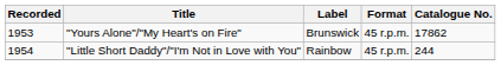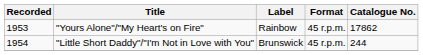 <table class="wikitable">
 <tr>
 <th>Recorded</th>
 <th>Title</th>
 <th>Label</th>
 <th>Format</th>
 <th>Catalogue No.</th>
 </tr>
 <tr>
 <td>1953</td>
 <td>"Yours Alone"/"My Heart's on Fire"</td>
-<td>Brunswick</td>
+<td>Rainbow</td>
 <td>45 r.p.m.</td>
 <td>17862</td>
 </tr>
 <tr>
 <td>1954</td>
 <td>"Little Short Daddy"/"I'm Not in Love with You"</td>
-<td>Rainbow</td>
+<td>Brunswick</td>
 <td>45 r.p.m.</td>
 <td>244</td>
 </tr>
 <tr>
 </tr>
 </table>
